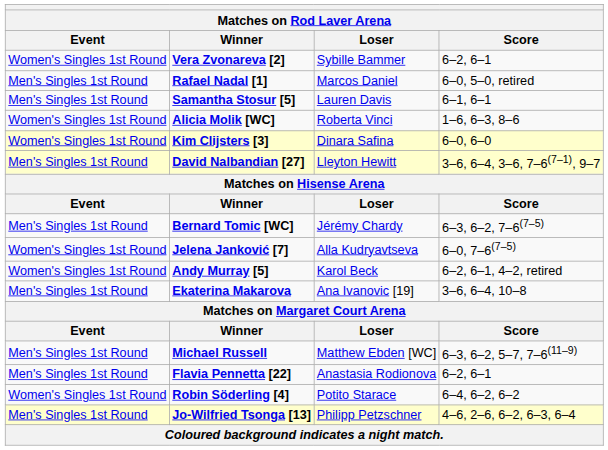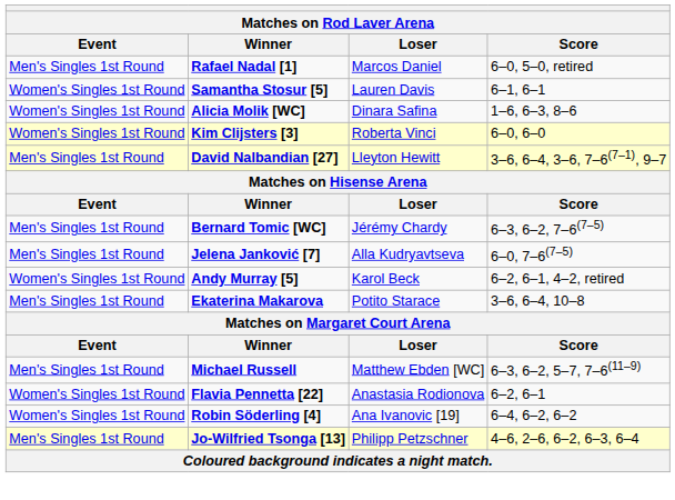 <table class="wikitable collapsible" style="margin:1em auto;">
 <tr>
 <th colspan=4></th>
 </tr>
 <tr>
 <th colspan=4><strong>Matches on <a href='#'>Rod Laver Arena</a></strong></th>
 </tr>
 <tr>
 <th>Event</th>
 <th>Winner</th>
 <th>Loser</th>
 <th>Score</th>
 </tr>
 <tr align=left>
-<td><a href='#'>Women's Singles 1st Round</a></td>
-<td> <strong><a href='#'>Vera Zvonareva</a> [2]</strong></td>
-<td> <a href='#'>Sybille Bammer</a></td>
-<td>6–2, 6–1</td>
-</tr>
-<tr align=left>
 <td><a href='#'>Men's Singles 1st Round</a></td>
 <td> <strong><a href='#'>Rafael Nadal</a> [1]</strong></td>
 <td> <a href='#'>Marcos Daniel</a></td>
 <td>6–0, 5–0, retired</td>
 </tr>
 <tr align=left>
-<td><a href='#'>Men's Singles 1st Round</a></td>
+<td><a href='#'>Women's Singles 1st Round</a></td>
 <td> <strong><a href='#'>Samantha Stosur</a> [5]</strong></td>
 <td> <a href='#'>Lauren Davis</a></td>
 <td>6–1, 6–1</td>
 </tr>
 <tr align=left>
 <td><a href='#'>Women's Singles 1st Round</a></td>
 <td> <strong><a href='#'>Alicia Molik</a> [WC]</strong></td>
-<td> <a href='#'>Roberta Vinci</a></td>
+<td> <a href='#'>Dinara Safina</a></td>
 <td>1–6, 6–3, 8–6</td>
 </tr>
 <tr style="text-align:left; background:#ffc;">
 <td><a href='#'>Women's Singles 1st Round</a></td>
 <td> <strong><a href='#'>Kim Clijsters</a> [3]</strong></td>
-<td> <a href='#'>Dinara Safina</a></td>
+<td> <a href='#'>Roberta Vinci</a></td>
 <td>6–0, 6–0</td>
 </tr>
 <tr style="text-align:left; background:#ffc;">
 <td><a href='#'>Men's Singles 1st Round</a></td>
 <td> <strong><a href='#'>David Nalbandian</a> [27]</strong></td>
 <td> <a href='#'>Lleyton Hewitt</a></td>
 <td>3–6, 6–4, 3–6, 7–6<sup>(7–1)</sup>, 9–7</td>
 </tr>
 <tr>
 <th colspan=4><strong>Matches on <a href='#'>Hisense Arena</a></strong></th>
 </tr>
 <tr>
 <th>Event</th>
 <th>Winner</th>
 <th>Loser</th>
 <th>Score</th>
 </tr>
 <tr align=left>
 <td><a href='#'>Men's Singles 1st Round</a></td>
 <td> <strong><a href='#'>Bernard Tomic</a> [WC]</strong></td>
 <td> <a href='#'>Jérémy Chardy</a></td>
 <td>6–3, 6–2, 7–6<sup>(7–5)</sup></td>
 </tr>
 <tr align=left>
-<td><a href='#'>Women's Singles 1st Round</a></td>
+<td><a href='#'>Men's Singles 1st Round</a></td>
 <td> <strong><a href='#'>Jelena Janković</a> [7]</strong></td>
 <td> <a href='#'>Alla Kudryavtseva</a></td>
 <td>6–0, 7–6<sup>(7–5)</sup></td>
 </tr>
 <tr align=left>
 <td><a href='#'>Women's Singles 1st Round</a></td>
 <td> <strong><a href='#'>Andy Murray</a> [5]</strong></td>
 <td> <a href='#'>Karol Beck</a></td>
 <td>6–2, 6–1, 4–2, retired</td>
 </tr>
 <tr align=left>
 <td><a href='#'>Men's Singles 1st Round</a></td>
 <td> <strong><a href='#'>Ekaterina Makarova</a></strong></td>
-<td> <a href='#'>Ana Ivanovic</a> [19]</td>
+<td> <a href='#'>Potito Starace</a></td>
 <td>3–6, 6–4, 10–8</td>
 </tr>
 <tr>
 <th colspan=4><strong>Matches on <a href='#'>Margaret Court Arena</a></strong></th>
 </tr>
 <tr>
 <th>Event</th>
 <th>Winner</th>
 <th>Loser</th>
 <th>Score</th>
 </tr>
 <tr align=left>
 <td><a href='#'>Men's Singles 1st Round</a></td>
 <td> <strong><a href='#'>Michael Russell</a></strong></td>
 <td> <a href='#'>Matthew Ebden</a> [WC]</td>
 <td>6–3, 6–2, 5–7, 7–6<sup>(11–9)</sup></td>
 </tr>
 <tr align=left>
-<td><a href='#'>Men's Singles 1st Round</a></td>
+<td><a href='#'>Women's Singles 1st Round</a></td>
 <td> <strong><a href='#'>Flavia Pennetta</a> [22]</strong></td>
 <td> <a href='#'>Anastasia Rodionova</a></td>
 <td>6–2, 6–1</td>
 </tr>
 <tr align=left>
 <td><a href='#'>Women's Singles 1st Round</a></td>
 <td> <strong><a href='#'>Robin Söderling</a> [4]</strong></td>
-<td> <a href='#'>Potito Starace</a></td>
+<td> <a href='#'>Ana Ivanovic</a> [19]</td>
 <td>6–4, 6–2, 6–2</td>
 </tr>
 <tr style="text-align:left; background:#ffc;">
 <td><a href='#'>Men's Singles 1st Round</a></td>
 <td> <strong><a href='#'>Jo-Wilfried Tsonga</a> [13]</strong></td>
 <td> <a href='#'>Philipp Petzschner</a></td>
 <td>4–6, 2–6, 6–2, 6–3, 6–4</td>
 </tr>
 <tr>
 <th colspan=4><em>Coloured background indicates a night match.</em></th>
 </tr>
 </table>
